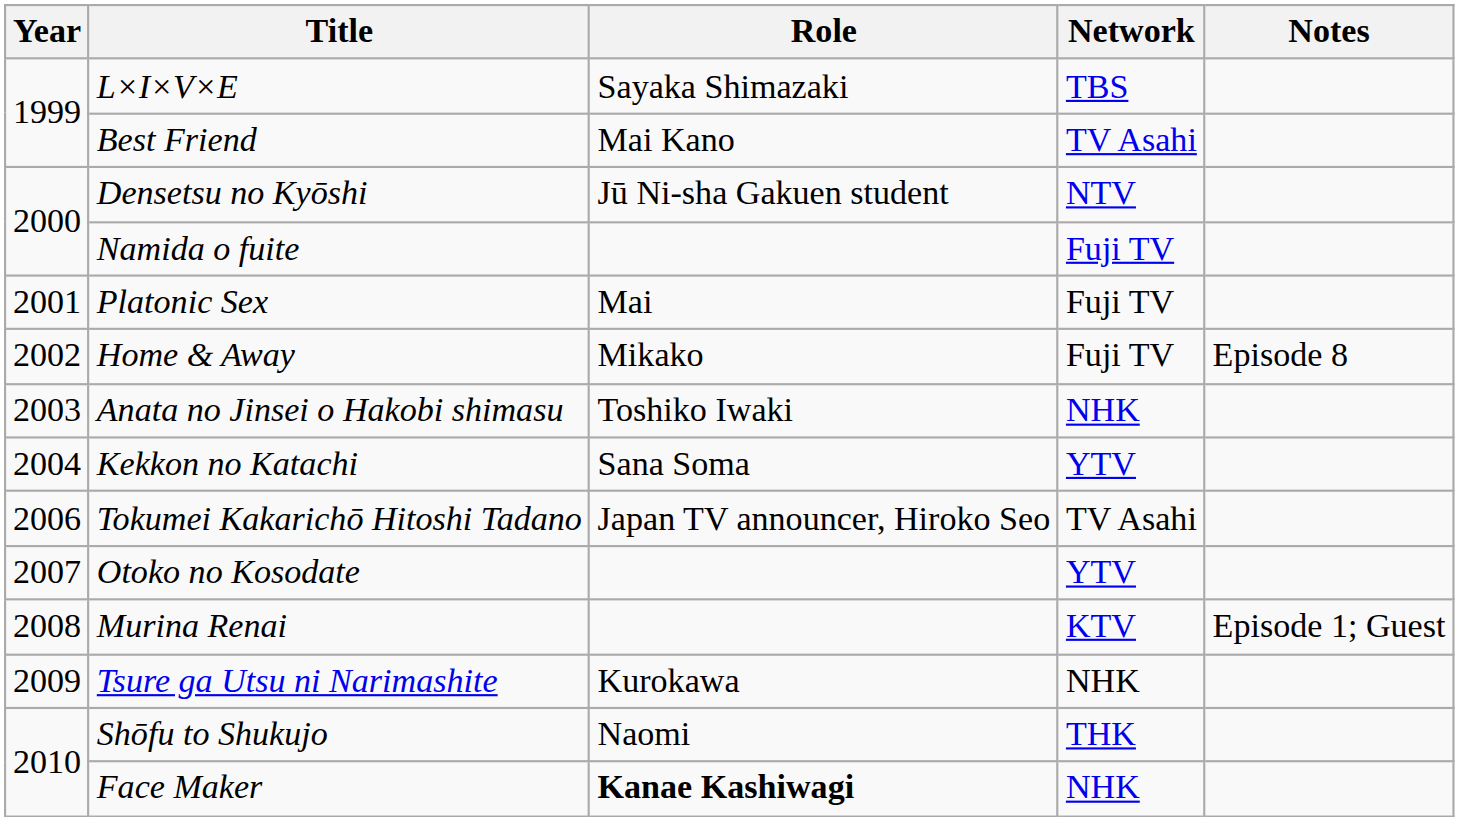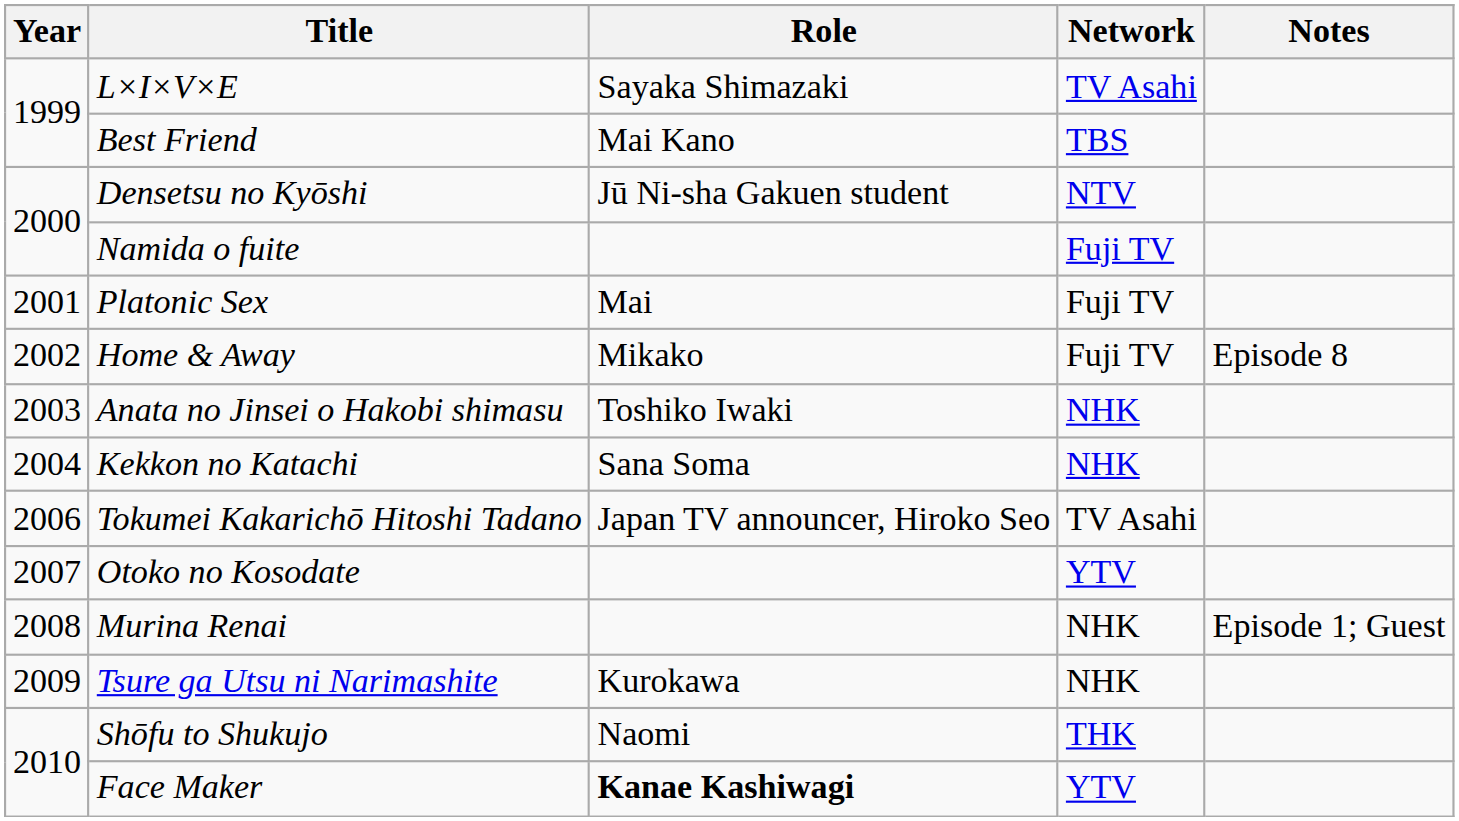 <table class="wikitable">
 <tr>
 <th>Year</th>
 <th>Title</th>
 <th>Role</th>
 <th>Network</th>
 <th>Notes</th>
 </tr>
 <tr>
 <td rowspan="2">1999</td>
 <td><em>L×I×V×E</em></td>
 <td>Sayaka Shimazaki</td>
-<td><a href='#'>TBS</a></td>
+<td><a href='#'>TV Asahi</a></td>
 <td></td>
 </tr>
 <tr>
 <td><em>Best Friend</em></td>
 <td>Mai Kano</td>
-<td><a href='#'>TV Asahi</a></td>
+<td><a href='#'>TBS</a></td>
 <td></td>
 </tr>
 <tr>
 <td rowspan="2">2000</td>
 <td><em>Densetsu no Kyōshi</em></td>
 <td>Jū Ni-sha Gakuen student</td>
 <td><a href='#'>NTV</a></td>
 <td></td>
 </tr>
 <tr>
 <td><em>Namida o fuite</em></td>
 <td></td>
 <td><a href='#'>Fuji TV</a></td>
 <td></td>
 </tr>
 <tr>
 <td>2001</td>
 <td><em>Platonic Sex</em></td>
 <td>Mai</td>
 <td>Fuji TV</td>
 <td></td>
 </tr>
 <tr>
 <td>2002</td>
 <td><em>Home & Away</em></td>
 <td>Mikako</td>
 <td>Fuji TV</td>
 <td>Episode 8</td>
 </tr>
 <tr>
 <td>2003</td>
 <td><em>Anata no Jinsei o Hakobi shimasu</em></td>
 <td>Toshiko Iwaki</td>
 <td><a href='#'>NHK</a></td>
 <td></td>
 </tr>
 <tr>
 <td>2004</td>
 <td><em>Kekkon no Katachi</em></td>
 <td>Sana Soma</td>
-<td><a href='#'>YTV</a></td>
+<td><a href='#'>NHK</a></td>
 <td></td>
 </tr>
 <tr>
 <td>2006</td>
 <td><em>Tokumei Kakarichō Hitoshi Tadano</em></td>
 <td>Japan TV announcer, Hiroko Seo</td>
 <td>TV Asahi</td>
 <td></td>
 </tr>
 <tr>
 <td>2007</td>
 <td><em>Otoko no Kosodate</em></td>
 <td></td>
 <td><a href='#'>YTV</a></td>
 <td></td>
 </tr>
 <tr>
 <td>2008</td>
 <td><em>Murina Renai</em></td>
 <td></td>
-<td><a href='#'>KTV</a></td>
+<td>NHK</td>
 <td>Episode 1; Guest</td>
 </tr>
 <tr>
 <td>2009</td>
 <td><em><a href='#'>Tsure ga Utsu ni Narimashite</a></em></td>
 <td>Kurokawa</td>
 <td>NHK</td>
 <td></td>
 </tr>
 <tr>
 <td rowspan="2">2010</td>
 <td><em>Shōfu to Shukujo</em></td>
 <td>Naomi</td>
 <td><a href='#'>THK</a></td>
 <td></td>
 </tr>
 <tr>
 <td><em>Face Maker</em></td>
 <td><strong>Kanae Kashiwagi</strong></td>
-<td><a href='#'>NHK</a></td>
+<td><a href='#'>YTV</a></td>
 <td></td>
 </tr>
 </table>
